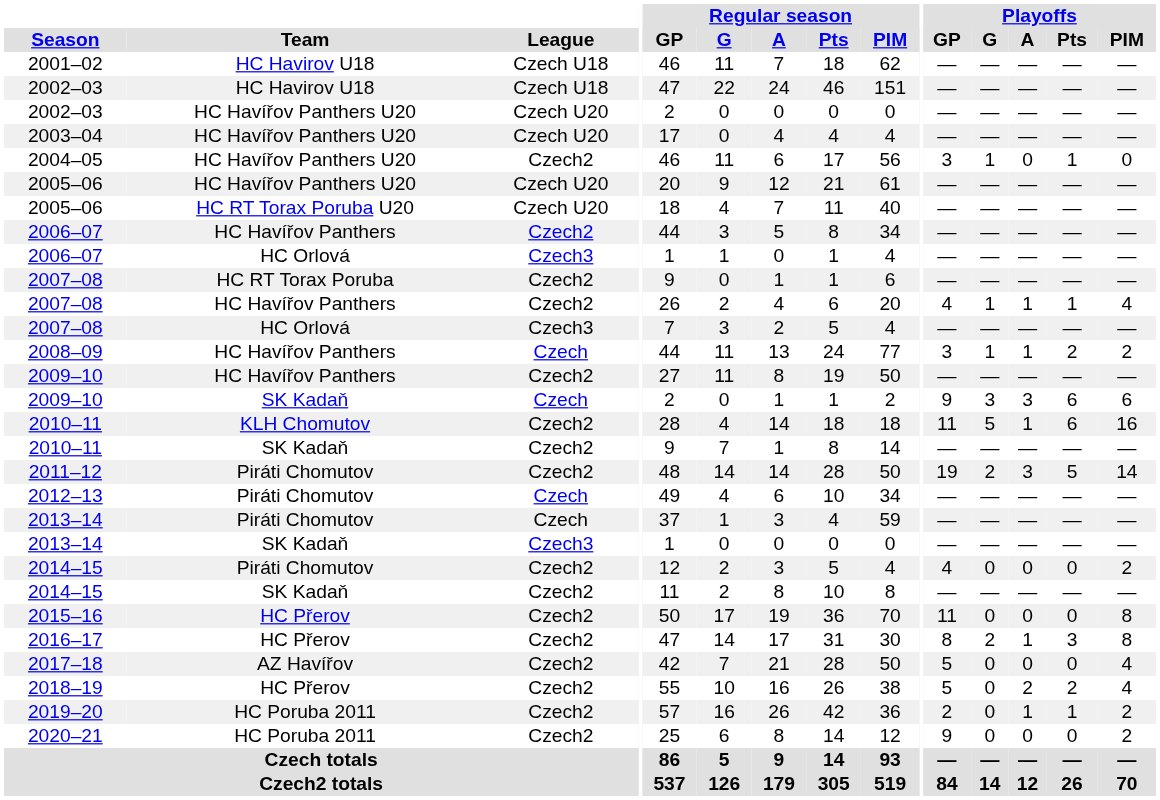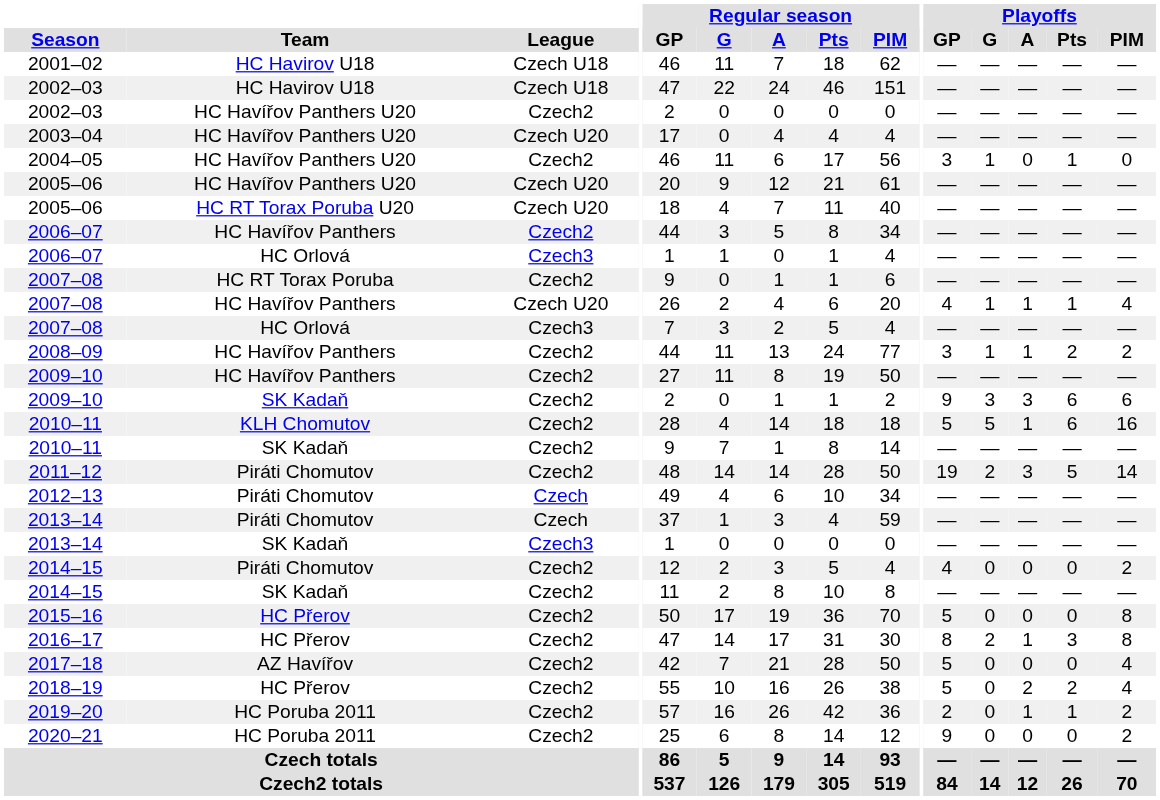 <table border="0" cellpadding="1" cellspacing="0" style="text-align:center; width:60em">
 <tr bgcolor="#e0e0e0">
 <th colspan="3" bgcolor="#ffffff"></th>
 <th rowspan="99" bgcolor="#ffffff"></th>
 <th colspan="5"><a href='#'>Regular season</a></th>
 <th rowspan="99" bgcolor="#ffffff"></th>
 <th colspan="5"><a href='#'>Playoffs</a></th>
 </tr>
 <tr bgcolor="#e0e0e0">
 <th><a href='#'>Season</a></th>
 <th>Team</th>
 <th>League</th>
 <th>GP</th>
 <th><a href='#'>G</a></th>
 <th><a href='#'>A</a></th>
 <th><a href='#'>Pts</a></th>
 <th><a href='#'>PIM</a></th>
 <th>GP</th>
 <th>G</th>
 <th>A</th>
 <th>Pts</th>
 <th>PIM</th>
 </tr>
 <tr>
 <td>2001–02</td>
 <td><a href='#'>HC Havirov</a> U18</td>
 <td>Czech U18</td>
 <td>46</td>
 <td>11</td>
 <td>7</td>
 <td>18</td>
 <td>62</td>
 <td>—</td>
 <td>—</td>
 <td>—</td>
 <td>—</td>
 <td>—</td>
 </tr>
 <tr bgcolor="#f0f0f0">
 <td>2002–03</td>
 <td>HC Havirov U18</td>
 <td>Czech U18</td>
 <td>47</td>
 <td>22</td>
 <td>24</td>
 <td>46</td>
 <td>151</td>
 <td>—</td>
 <td>—</td>
 <td>—</td>
 <td>—</td>
 <td>—</td>
 </tr>
 <tr>
 <td>2002–03</td>
 <td>HC Havířov Panthers U20</td>
-<td>Czech U20</td>
+<td>Czech2</td>
 <td>2</td>
 <td>0</td>
 <td>0</td>
 <td>0</td>
 <td>0</td>
 <td>—</td>
 <td>—</td>
 <td>—</td>
 <td>—</td>
 <td>—</td>
 </tr>
 <tr bgcolor="#f0f0f0">
 <td>2003–04</td>
 <td>HC Havířov Panthers U20</td>
 <td>Czech U20</td>
 <td>17</td>
 <td>0</td>
 <td>4</td>
 <td>4</td>
 <td>4</td>
 <td>—</td>
 <td>—</td>
 <td>—</td>
 <td>—</td>
 <td>—</td>
 </tr>
 <tr>
 <td>2004–05</td>
 <td>HC Havířov Panthers U20</td>
 <td>Czech2</td>
 <td>46</td>
 <td>11</td>
 <td>6</td>
 <td>17</td>
 <td>56</td>
 <td>3</td>
 <td>1</td>
 <td>0</td>
 <td>1</td>
 <td>0</td>
 </tr>
 <tr bgcolor="#f0f0f0">
 <td>2005–06</td>
 <td>HC Havířov Panthers U20</td>
 <td>Czech U20</td>
 <td>20</td>
 <td>9</td>
 <td>12</td>
 <td>21</td>
 <td>61</td>
 <td>—</td>
 <td>—</td>
 <td>—</td>
 <td>—</td>
 <td>—</td>
 </tr>
 <tr>
 <td>2005–06</td>
 <td><a href='#'>HC RT Torax Poruba</a> U20</td>
 <td>Czech U20</td>
 <td>18</td>
 <td>4</td>
 <td>7</td>
 <td>11</td>
 <td>40</td>
 <td>—</td>
 <td>—</td>
 <td>—</td>
 <td>—</td>
 <td>—</td>
 </tr>
 <tr bgcolor="#f0f0f0">
 <td><a href='#'>2006–07</a></td>
 <td>HC Havířov Panthers</td>
 <td><a href='#'>Czech2</a></td>
 <td>44</td>
 <td>3</td>
 <td>5</td>
 <td>8</td>
 <td>34</td>
 <td>—</td>
 <td>—</td>
 <td>—</td>
 <td>—</td>
 <td>—</td>
 </tr>
 <tr>
 <td><a href='#'>2006–07</a></td>
 <td>HC Orlová</td>
 <td><a href='#'>Czech3</a></td>
 <td>1</td>
 <td>1</td>
 <td>0</td>
 <td>1</td>
 <td>4</td>
 <td>—</td>
 <td>—</td>
 <td>—</td>
 <td>—</td>
 <td>—</td>
 </tr>
 <tr bgcolor="#f0f0f0">
 <td><a href='#'>2007–08</a></td>
 <td>HC RT Torax Poruba</td>
 <td>Czech2</td>
 <td>9</td>
 <td>0</td>
 <td>1</td>
 <td>1</td>
 <td>6</td>
 <td>—</td>
 <td>—</td>
 <td>—</td>
 <td>—</td>
 <td>—</td>
 </tr>
 <tr>
 <td><a href='#'>2007–08</a></td>
 <td>HC Havířov Panthers</td>
-<td>Czech2</td>
+<td>Czech U20</td>
 <td>26</td>
 <td>2</td>
 <td>4</td>
 <td>6</td>
 <td>20</td>
 <td>4</td>
 <td>1</td>
 <td>1</td>
 <td>1</td>
 <td>4</td>
 </tr>
 <tr bgcolor="#f0f0f0">
 <td><a href='#'>2007–08</a></td>
 <td>HC Orlová</td>
 <td>Czech3</td>
 <td>7</td>
 <td>3</td>
 <td>2</td>
 <td>5</td>
 <td>4</td>
 <td>—</td>
 <td>—</td>
 <td>—</td>
 <td>—</td>
 <td>—</td>
 </tr>
 <tr>
 <td><a href='#'>2008–09</a></td>
 <td>HC Havířov Panthers</td>
-<td><a href='#'>Czech</a></td>
+<td>Czech2</td>
 <td>44</td>
 <td>11</td>
 <td>13</td>
 <td>24</td>
 <td>77</td>
 <td>3</td>
 <td>1</td>
 <td>1</td>
 <td>2</td>
 <td>2</td>
 </tr>
 <tr bgcolor="#f0f0f0">
 <td><a href='#'>2009–10</a></td>
 <td>HC Havířov Panthers</td>
 <td>Czech2</td>
 <td>27</td>
 <td>11</td>
 <td>8</td>
 <td>19</td>
 <td>50</td>
 <td>—</td>
 <td>—</td>
 <td>—</td>
 <td>—</td>
 <td>—</td>
 </tr>
 <tr>
 <td><a href='#'>2009–10</a></td>
 <td><a href='#'>SK Kadaň</a></td>
-<td><a href='#'>Czech</a></td>
+<td>Czech2</td>
 <td>2</td>
 <td>0</td>
 <td>1</td>
 <td>1</td>
 <td>2</td>
 <td>9</td>
 <td>3</td>
 <td>3</td>
 <td>6</td>
 <td>6</td>
 </tr>
 <tr bgcolor="#f0f0f0">
 <td><a href='#'>2010–11</a></td>
 <td><a href='#'>KLH Chomutov</a></td>
 <td>Czech2</td>
 <td>28</td>
 <td>4</td>
 <td>14</td>
 <td>18</td>
 <td>18</td>
-<td>11</td>
+<td>5</td>
 <td>5</td>
 <td>1</td>
 <td>6</td>
 <td>16</td>
 </tr>
 <tr>
 <td><a href='#'>2010–11</a></td>
 <td>SK Kadaň</td>
 <td>Czech2</td>
 <td>9</td>
 <td>7</td>
 <td>1</td>
 <td>8</td>
 <td>14</td>
 <td>—</td>
 <td>—</td>
 <td>—</td>
 <td>—</td>
 <td>—</td>
 </tr>
 <tr bgcolor="#f0f0f0">
 <td><a href='#'>2011–12</a></td>
 <td>Piráti Chomutov</td>
 <td>Czech2</td>
 <td>48</td>
 <td>14</td>
 <td>14</td>
 <td>28</td>
 <td>50</td>
 <td>19</td>
 <td>2</td>
 <td>3</td>
 <td>5</td>
 <td>14</td>
 </tr>
 <tr>
 <td><a href='#'>2012–13</a></td>
 <td>Piráti Chomutov</td>
 <td><a href='#'>Czech</a></td>
 <td>49</td>
 <td>4</td>
 <td>6</td>
 <td>10</td>
 <td>34</td>
 <td>—</td>
 <td>—</td>
 <td>—</td>
 <td>—</td>
 <td>—</td>
 </tr>
 <tr bgcolor="#f0f0f0">
 <td><a href='#'>2013–14</a></td>
 <td>Piráti Chomutov</td>
 <td>Czech</td>
 <td>37</td>
 <td>1</td>
 <td>3</td>
 <td>4</td>
 <td>59</td>
 <td>—</td>
 <td>—</td>
 <td>—</td>
 <td>—</td>
 <td>—</td>
 </tr>
 <tr>
 <td><a href='#'>2013–14</a></td>
 <td>SK Kadaň</td>
 <td><a href='#'>Czech3</a></td>
 <td>1</td>
 <td>0</td>
 <td>0</td>
 <td>0</td>
 <td>0</td>
 <td>—</td>
 <td>—</td>
 <td>—</td>
 <td>—</td>
 <td>—</td>
 </tr>
 <tr bgcolor="#f0f0f0">
 <td><a href='#'>2014–15</a></td>
 <td>Piráti Chomutov</td>
 <td>Czech2</td>
 <td>12</td>
 <td>2</td>
 <td>3</td>
 <td>5</td>
 <td>4</td>
 <td>4</td>
 <td>0</td>
 <td>0</td>
 <td>0</td>
 <td>2</td>
 </tr>
 <tr>
 <td><a href='#'>2014–15</a></td>
 <td>SK Kadaň</td>
 <td>Czech2</td>
 <td>11</td>
 <td>2</td>
 <td>8</td>
 <td>10</td>
 <td>8</td>
 <td>—</td>
 <td>—</td>
 <td>—</td>
 <td>—</td>
 <td>—</td>
 </tr>
 <tr bgcolor="#f0f0f0">
 <td><a href='#'>2015–16</a></td>
 <td><a href='#'>HC Přerov</a></td>
 <td>Czech2</td>
 <td>50</td>
 <td>17</td>
 <td>19</td>
 <td>36</td>
 <td>70</td>
-<td>11</td>
+<td>5</td>
 <td>0</td>
 <td>0</td>
 <td>0</td>
 <td>8</td>
 </tr>
 <tr>
 <td><a href='#'>2016–17</a></td>
 <td>HC Přerov</td>
 <td>Czech2</td>
 <td>47</td>
 <td>14</td>
 <td>17</td>
 <td>31</td>
 <td>30</td>
 <td>8</td>
 <td>2</td>
 <td>1</td>
 <td>3</td>
 <td>8</td>
 </tr>
 <tr bgcolor="#f0f0f0">
 <td><a href='#'>2017–18</a></td>
 <td>AZ Havířov</td>
 <td>Czech2</td>
 <td>42</td>
 <td>7</td>
 <td>21</td>
 <td>28</td>
 <td>50</td>
 <td>5</td>
 <td>0</td>
 <td>0</td>
 <td>0</td>
 <td>4</td>
 </tr>
 <tr>
 <td><a href='#'>2018–19</a></td>
 <td>HC Přerov</td>
 <td>Czech2</td>
 <td>55</td>
 <td>10</td>
 <td>16</td>
 <td>26</td>
 <td>38</td>
 <td>5</td>
 <td>0</td>
 <td>2</td>
 <td>2</td>
 <td>4</td>
 </tr>
 <tr bgcolor="#f0f0f0">
 <td><a href='#'>2019–20</a></td>
 <td>HC Poruba 2011</td>
 <td>Czech2</td>
 <td>57</td>
 <td>16</td>
 <td>26</td>
 <td>42</td>
 <td>36</td>
 <td>2</td>
 <td>0</td>
 <td>1</td>
 <td>1</td>
 <td>2</td>
 </tr>
 <tr>
 <td><a href='#'>2020–21</a></td>
 <td>HC Poruba 2011</td>
 <td>Czech2</td>
 <td>25</td>
 <td>6</td>
 <td>8</td>
 <td>14</td>
 <td>12</td>
 <td>9</td>
 <td>0</td>
 <td>0</td>
 <td>0</td>
 <td>2</td>
 </tr>
 <tr>
 </tr>
 <tr ALIGN="center" bgcolor="#e0e0e0">
 <th colspan="3">Czech totals</th>
 <th ALIGN="center">86</th>
 <th ALIGN="center">5</th>
 <th ALIGN="center">9</th>
 <th ALIGN="center">14</th>
 <th ALIGN="center">93</th>
 <th ALIGN="center">—</th>
 <th ALIGN="center">—</th>
 <th ALIGN="center">—</th>
 <th ALIGN="center">—</th>
 <th ALIGN="center">—</th>
 </tr>
 <tr>
 </tr>
 <tr ALIGN="center" bgcolor="#e0e0e0">
 <th colspan="3">Czech2 totals</th>
 <th ALIGN="center">537</th>
 <th ALIGN="center">126</th>
 <th ALIGN="center">179</th>
 <th ALIGN="center">305</th>
 <th ALIGN="center">519</th>
 <th ALIGN="center">84</th>
 <th ALIGN="center">14</th>
 <th ALIGN="center">12</th>
 <th ALIGN="center">26</th>
 <th ALIGN="center">70</th>
 </tr>
 </table>
